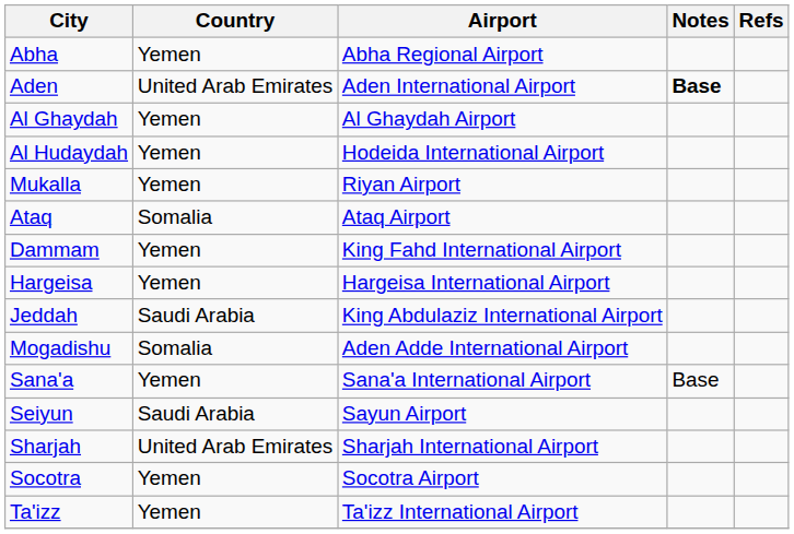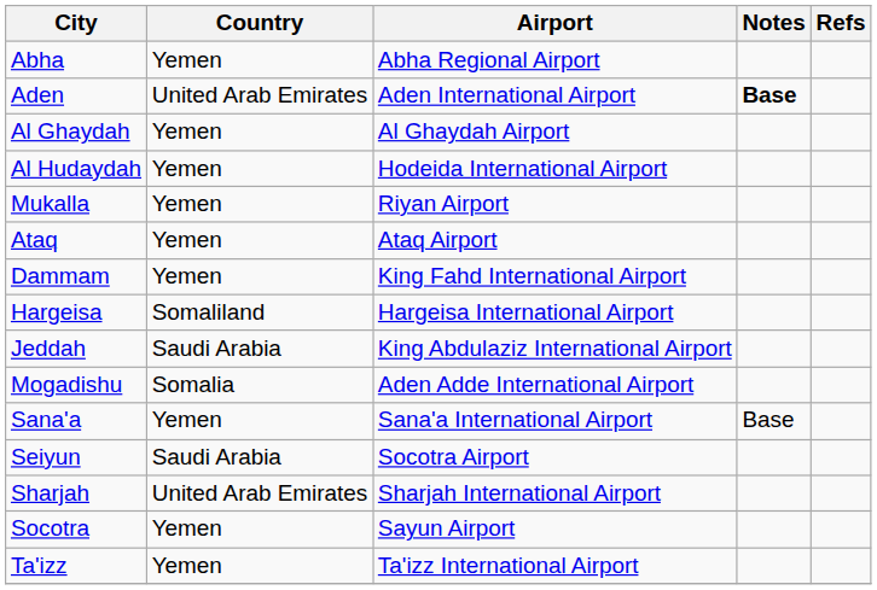 <table class="sortable wikitable toccolours">
 <tr>
 <th>City</th>
 <th>Country</th>
 <th>Airport</th>
 <th>Notes</th>
 <th class="unsortable">Refs</th>
 </tr>
 <tr>
 <td><a href='#'>Abha</a></td>
 <td>Yemen</td>
 <td><a href='#'>Abha Regional Airport</a></td>
 <td></td>
 <td></td>
 </tr>
 <tr>
 <td><a href='#'>Aden</a></td>
 <td>United Arab Emirates</td>
 <td><a href='#'>Aden International Airport</a></td>
 <td><strong>Base</strong></td>
 <td></td>
 </tr>
 <tr>
 <td><a href='#'>Al Ghaydah</a></td>
 <td>Yemen</td>
 <td><a href='#'>Al Ghaydah Airport</a></td>
 <td></td>
 <td></td>
 </tr>
 <tr>
 <td><a href='#'>Al Hudaydah</a></td>
 <td>Yemen</td>
 <td><a href='#'>Hodeida International Airport</a></td>
 <td></td>
 <td></td>
 </tr>
 <tr>
 <td><a href='#'>Mukalla</a></td>
 <td>Yemen</td>
 <td><a href='#'>Riyan Airport</a></td>
 <td></td>
 <td></td>
 </tr>
 <tr>
 <td><a href='#'>Ataq</a></td>
-<td>Somalia</td>
+<td>Yemen</td>
 <td><a href='#'>Ataq Airport</a></td>
 <td></td>
 <td></td>
 </tr>
 <tr>
 <td><a href='#'>Dammam</a></td>
 <td>Yemen</td>
 <td><a href='#'>King Fahd International Airport</a></td>
 <td></td>
 <td></td>
 </tr>
 <tr>
 <td><a href='#'>Hargeisa</a></td>
-<td>Yemen</td>
+<td>Somaliland</td>
 <td><a href='#'>Hargeisa International Airport</a></td>
 <td></td>
 <td></td>
 </tr>
 <tr>
 <td><a href='#'>Jeddah</a></td>
 <td>Saudi Arabia</td>
 <td><a href='#'>King Abdulaziz International Airport</a></td>
 <td></td>
 <td></td>
 </tr>
 <tr>
 <td><a href='#'>Mogadishu</a></td>
 <td>Somalia</td>
 <td><a href='#'>Aden Adde International Airport</a></td>
 <td></td>
 <td></td>
 </tr>
 <tr>
 <td><a href='#'>Sana'a</a></td>
 <td>Yemen</td>
 <td><a href='#'>Sana'a International Airport</a></td>
 <td>Base</td>
 <td></td>
 </tr>
 <tr>
 <td><a href='#'>Seiyun</a></td>
 <td>Saudi Arabia</td>
-<td><a href='#'>Sayun Airport</a></td>
+<td><a href='#'>Socotra Airport</a></td>
 <td></td>
 <td></td>
 </tr>
 <tr>
 <td><a href='#'>Sharjah</a></td>
 <td>United Arab Emirates</td>
 <td><a href='#'>Sharjah International Airport</a></td>
 <td></td>
 <td></td>
 </tr>
 <tr>
 <td><a href='#'>Socotra</a></td>
 <td>Yemen</td>
-<td><a href='#'>Socotra Airport</a></td>
+<td><a href='#'>Sayun Airport</a></td>
 <td></td>
 <td></td>
 </tr>
 <tr>
 <td><a href='#'>Ta'izz</a></td>
 <td>Yemen</td>
 <td><a href='#'>Ta'izz International Airport</a></td>
 <td></td>
 <td></td>
 </tr>
 <tr>
 </tr>
 </table>
